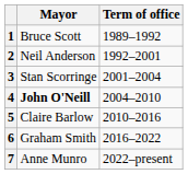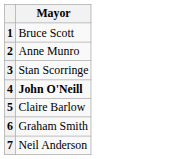 <table class="wikitable">
 <tr>
 <th></th>
 <th>Mayor</th>
-<th>Term of office</th>
 </tr>
 <tr>
 <th>1</th>
 <td>Bruce Scott</td>
-<td>1989–1992</td>
 </tr>
 <tr>
 <th>2</th>
-<td>Neil Anderson</td>
-<td>1992–2001</td>
+<td>Anne Munro</td>
 </tr>
 <tr>
 <th>3</th>
 <td>Stan Scorringe</td>
-<td>2001–2004</td>
 </tr>
 <tr>
 <th>4</th>
 <td><strong>John O'Neill</strong></td>
-<td>2004–2010</td>
 </tr>
 <tr>
 <th>5</th>
 <td>Claire Barlow</td>
-<td>2010–2016</td>
 </tr>
 <tr>
 <th>6</th>
 <td>Graham Smith</td>
-<td>2016–2022</td>
 </tr>
 <tr>
 <th>7</th>
-<td>Anne Munro</td>
-<td>2022–present</td>
+<td>Neil Anderson</td>
 </tr>
 </table>
